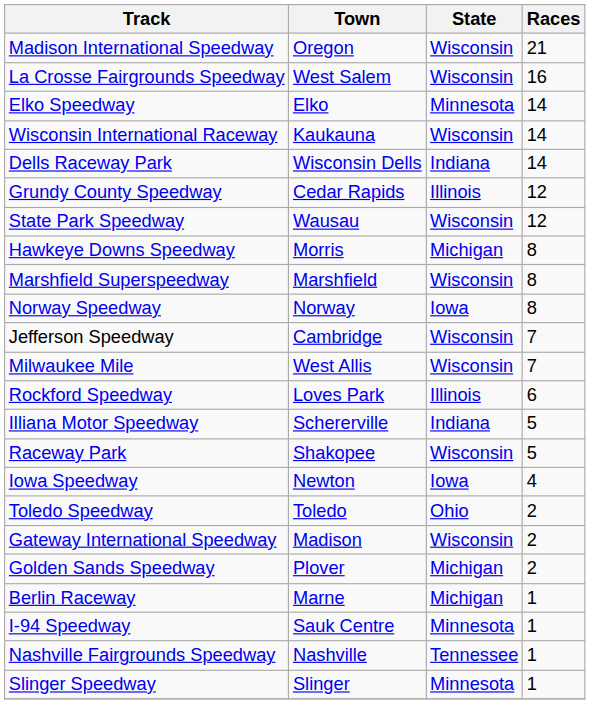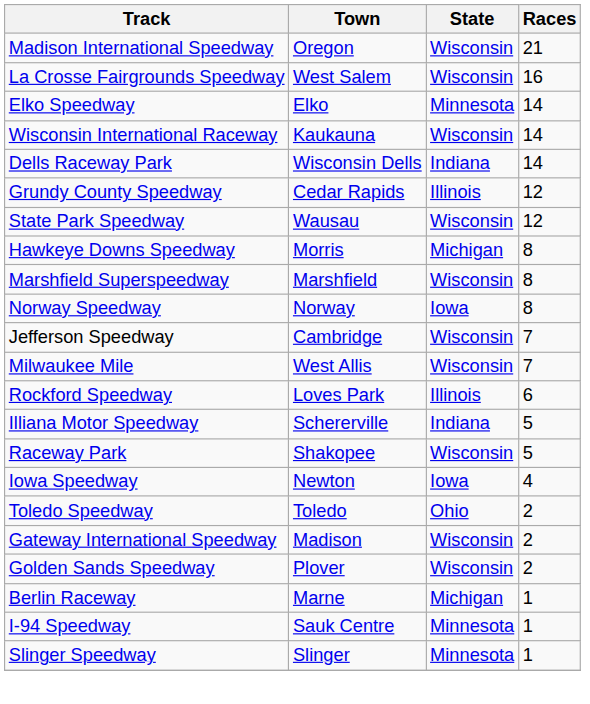 <table class="wikitable sortable">
 <tr>
 <th>Track</th>
 <th>Town</th>
 <th>State</th>
 <th>Races</th>
 </tr>
 <tr>
 <td><a href='#'>Madison International Speedway</a></td>
 <td><a href='#'>Oregon</a></td>
 <td><a href='#'>Wisconsin</a></td>
 <td>21</td>
 </tr>
 <tr>
 <td><a href='#'>La Crosse Fairgrounds Speedway</a></td>
 <td><a href='#'>West Salem</a></td>
 <td><a href='#'>Wisconsin</a></td>
 <td>16</td>
 </tr>
 <tr>
 <td><a href='#'>Elko Speedway</a></td>
 <td><a href='#'>Elko</a></td>
 <td><a href='#'>Minnesota</a></td>
 <td>14</td>
 </tr>
 <tr>
 <td><a href='#'>Wisconsin International Raceway</a></td>
 <td><a href='#'>Kaukauna</a></td>
 <td><a href='#'>Wisconsin</a></td>
 <td>14</td>
 </tr>
 <tr>
 <td><a href='#'>Dells Raceway Park</a></td>
 <td><a href='#'>Wisconsin Dells</a></td>
 <td><a href='#'>Indiana</a></td>
 <td>14</td>
 </tr>
 <tr>
 <td><a href='#'>Grundy County Speedway</a></td>
 <td><a href='#'>Cedar Rapids</a></td>
 <td><a href='#'>Illinois</a></td>
 <td>12</td>
 </tr>
 <tr>
 <td><a href='#'>State Park Speedway</a></td>
 <td><a href='#'>Wausau</a></td>
 <td><a href='#'>Wisconsin</a></td>
 <td>12</td>
 </tr>
 <tr>
 <td><a href='#'>Hawkeye Downs Speedway</a></td>
 <td><a href='#'>Morris</a></td>
 <td><a href='#'>Michigan</a></td>
 <td>8</td>
 </tr>
 <tr>
 <td><a href='#'>Marshfield Superspeedway</a></td>
 <td><a href='#'>Marshfield</a></td>
 <td><a href='#'>Wisconsin</a></td>
 <td>8</td>
 </tr>
 <tr>
 <td><a href='#'>Norway Speedway</a></td>
 <td><a href='#'>Norway</a></td>
 <td><a href='#'>Iowa</a></td>
 <td>8</td>
 </tr>
 <tr>
 <td>Jefferson Speedway</td>
 <td><a href='#'>Cambridge</a></td>
 <td><a href='#'>Wisconsin</a></td>
 <td>7</td>
 </tr>
 <tr>
 <td><a href='#'>Milwaukee Mile</a></td>
 <td><a href='#'>West Allis</a></td>
 <td><a href='#'>Wisconsin</a></td>
 <td>7</td>
 </tr>
 <tr>
 <td><a href='#'>Rockford Speedway</a></td>
 <td><a href='#'>Loves Park</a></td>
 <td><a href='#'>Illinois</a></td>
 <td>6</td>
 </tr>
 <tr>
 <td><a href='#'>Illiana Motor Speedway</a></td>
 <td><a href='#'>Schererville</a></td>
 <td><a href='#'>Indiana</a></td>
 <td>5</td>
 </tr>
 <tr>
 <td><a href='#'>Raceway Park</a></td>
 <td><a href='#'>Shakopee</a></td>
 <td><a href='#'>Wisconsin</a></td>
 <td>5</td>
 </tr>
 <tr>
 <td><a href='#'>Iowa Speedway</a></td>
 <td><a href='#'>Newton</a></td>
 <td><a href='#'>Iowa</a></td>
 <td>4</td>
 </tr>
 <tr>
 <td><a href='#'>Toledo Speedway</a></td>
 <td><a href='#'>Toledo</a></td>
 <td><a href='#'>Ohio</a></td>
 <td>2</td>
 </tr>
 <tr>
 <td><a href='#'>Gateway International Speedway</a></td>
 <td><a href='#'>Madison</a></td>
 <td><a href='#'>Wisconsin</a></td>
 <td>2</td>
 </tr>
 <tr>
 <td><a href='#'>Golden Sands Speedway</a></td>
 <td><a href='#'>Plover</a></td>
-<td><a href='#'>Michigan</a></td>
+<td><a href='#'>Wisconsin</a></td>
 <td>2</td>
 </tr>
 <tr>
 <td><a href='#'>Berlin Raceway</a></td>
 <td><a href='#'>Marne</a></td>
 <td><a href='#'>Michigan</a></td>
 <td>1</td>
 </tr>
 <tr>
 <td><a href='#'>I-94 Speedway</a></td>
 <td><a href='#'>Sauk Centre</a></td>
 <td><a href='#'>Minnesota</a></td>
 <td>1</td>
 </tr>
 <tr>
-<td><a href='#'>Nashville Fairgrounds Speedway</a></td>
-<td><a href='#'>Nashville</a></td>
-<td><a href='#'>Tennessee</a></td>
-<td>1</td>
-</tr>
-<tr>
 <td><a href='#'>Slinger Speedway</a></td>
 <td><a href='#'>Slinger</a></td>
 <td><a href='#'>Minnesota</a></td>
 <td>1</td>
 </tr>
 <tr>
 </tr>
 </table>
